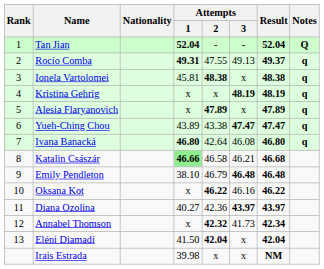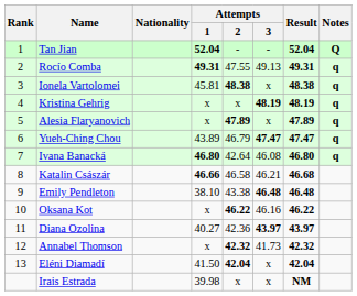 <table class="wikitable sortable" style="text-align:center">
 <tr>
 <th rowspan=2>Rank</th>
 <th rowspan=2>Name</th>
 <th rowspan=2>Nationality</th>
 <th colspan=3>Attempts</th>
 <th rowspan=2>Result</th>
 <th rowspan=2>Notes</th>
 </tr>
 <tr>
 <th>1</th>
 <th>2</th>
 <th>3</th>
 </tr>
 <tr bgcolor=ccffcc>
 <td>1</td>
 <td align=left><a href='#'>Tan Jian</a></td>
 <td align=left></td>
 <td><strong>52.04</strong></td>
 <td>-</td>
 <td>-</td>
 <td><strong>52.04</strong></td>
 <td><strong>Q</strong></td>
 </tr>
 <tr bgcolor=ddffdd>
 <td>2</td>
 <td align=left><a href='#'>Rocío Comba</a></td>
 <td align=left></td>
 <td><strong>49.31</strong></td>
 <td>47.55</td>
 <td>49.13</td>
-<td><strong>49.37</strong></td>
+<td><strong>49.31</strong></td>
 <td><strong>q</strong></td>
 </tr>
 <tr bgcolor=ddffdd>
 <td>3</td>
 <td align=left><a href='#'>Ionela Vartolomei</a></td>
 <td align=left></td>
 <td>45.81</td>
 <td><strong>48.38</strong></td>
 <td>x</td>
 <td><strong>48.38</strong></td>
 <td><strong>q</strong></td>
 </tr>
 <tr bgcolor=ddffdd>
 <td>4</td>
 <td align=left><a href='#'>Kristina Gehrig</a></td>
 <td align=left></td>
 <td>x</td>
 <td>x</td>
 <td><strong>48.19</strong></td>
 <td><strong>48.19</strong></td>
 <td><strong>q</strong></td>
 </tr>
 <tr bgcolor=ddffdd>
 <td>5</td>
 <td align=left><a href='#'>Alesia Flaryanovich</a></td>
 <td align=left></td>
 <td>x</td>
 <td><strong>47.89</strong></td>
 <td>x</td>
 <td><strong>47.89</strong></td>
 <td><strong>q</strong></td>
 </tr>
 <tr bgcolor=ddffdd>
 <td>6</td>
 <td align=left><a href='#'>Yueh-Ching Chou</a></td>
 <td align=left></td>
 <td>43.89</td>
-<td>43.38</td>
+<td>46.79</td>
 <td><strong>47.47</strong></td>
 <td><strong>47.47</strong></td>
 <td><strong>q</strong></td>
 </tr>
 <tr bgcolor=ddffdd>
 <td>7</td>
 <td align=left><a href='#'>Ivana Banacká</a></td>
 <td align=left></td>
 <td><strong>46.80</strong></td>
 <td>42.64</td>
 <td>46.08</td>
 <td><strong>46.80</strong></td>
 <td><strong>q</strong></td>
 </tr>
 <tr>
 <td>8</td>
 <td align=left><a href='#'>Katalin Császár</a></td>
 <td align=left></td>
-<td style="background: lightgreen;"><strong>46.66</strong></td>
+<td><strong>46.66</strong></td>
 <td>46.58</td>
 <td>46.21</td>
 <td><strong>46.68</strong></td>
 <td></td>
 </tr>
 <tr>
 <td>9</td>
 <td align=left><a href='#'>Emily Pendleton</a></td>
 <td align=left></td>
 <td>38.10</td>
-<td>46.79</td>
+<td>43.38</td>
 <td><strong>46.48</strong></td>
 <td><strong>46.48</strong></td>
 <td></td>
 </tr>
 <tr>
 <td>10</td>
 <td align=left><a href='#'>Oksana Kot</a></td>
 <td align=left></td>
 <td>x</td>
 <td><strong>46.22</strong></td>
 <td>46.16</td>
 <td><strong>46.22</strong></td>
 <td></td>
 </tr>
 <tr>
 <td>11</td>
 <td align=left><a href='#'>Diana Ozolina</a></td>
 <td align=left></td>
 <td>40.27</td>
 <td>42.36</td>
 <td><strong>43.97</strong></td>
 <td><strong>43.97</strong></td>
 <td></td>
 </tr>
 <tr>
 <td>12</td>
 <td align=left><a href='#'>Annabel Thomson</a></td>
 <td align=left></td>
 <td>x</td>
 <td><strong>42.32</strong></td>
 <td>41.73</td>
-<td><strong>42.34</strong></td>
+<td><strong>42.32</strong></td>
 <td></td>
 </tr>
 <tr>
 <td>13</td>
 <td align=left><a href='#'>Eléni Diamadí</a></td>
 <td align=left></td>
 <td>41.50</td>
 <td><strong>42.04</strong></td>
 <td>x</td>
 <td><strong>42.04</strong></td>
 <td></td>
 </tr>
 <tr>
 <td></td>
 <td align=left><a href='#'>Irais Estrada</a></td>
 <td align=left></td>
 <td>39.98</td>
 <td>x</td>
 <td>x</td>
 <td><strong>NM</strong></td>
 <td></td>
 </tr>
 </table>
